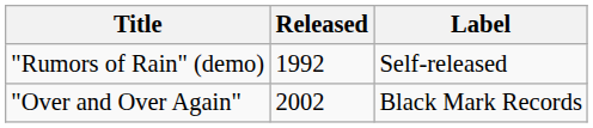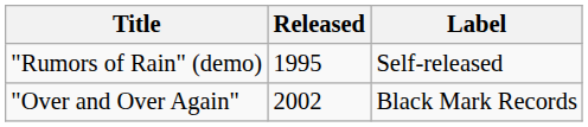 <table class="wikitable">
 <tr>
 <th>Title</th>
 <th>Released</th>
 <th>Label</th>
 </tr>
 <tr>
 <td>"Rumors of Rain" (demo)</td>
-<td>1992</td>
+<td>1995</td>
 <td>Self-released</td>
 </tr>
 <tr>
 <td>"Over and Over Again"</td>
 <td>2002</td>
 <td>Black Mark Records</td>
 </tr>
 </table>
